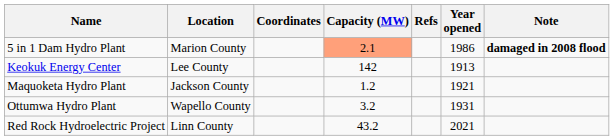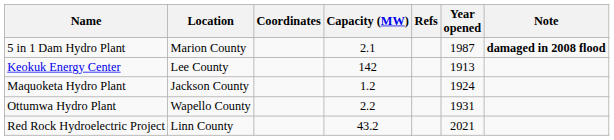 <table class="wikitable sortable">
 <tr>
 <th>Name</th>
 <th>Location</th>
 <th>Coordinates</th>
 <th>Capacity (<a href='#'>MW</a>)</th>
 <th>Refs</th>
 <th>Year<br>opened</th>
 <th>Note</th>
 </tr>
 <tr>
 <td>5 in 1 Dam Hydro Plant</td>
 <td>Marion County</td>
 <td></td>
-<td align="center" style="background: lightsalmon;">2.1</td>
+<td align="center">2.1</td>
 <td></td>
-<td align="center">1986</td>
+<td align="center">1987</td>
 <td><strong>damaged in 2008 flood</strong></td>
 </tr>
 <tr>
 <td><a href='#'>Keokuk Energy Center</a></td>
 <td>Lee County</td>
 <td></td>
 <td align="center">142</td>
 <td></td>
 <td align="center">1913</td>
 <td></td>
 </tr>
 <tr>
 <td>Maquoketa Hydro Plant</td>
 <td>Jackson County</td>
 <td></td>
 <td align="center">1.2</td>
 <td></td>
-<td align="center">1921</td>
+<td align="center">1924</td>
 <td></td>
 </tr>
 <tr>
 <td>Ottumwa Hydro Plant</td>
 <td>Wapello County</td>
 <td></td>
-<td align="center">3.2</td>
+<td align="center">2.2</td>
 <td></td>
 <td align="center">1931</td>
 <td></td>
 </tr>
 <tr>
 <td>Red Rock Hydroelectric Project</td>
 <td>Linn County</td>
 <td></td>
 <td align="center">43.2</td>
 <td></td>
 <td align="center">2021</td>
 <td></td>
 </tr>
 </table>
